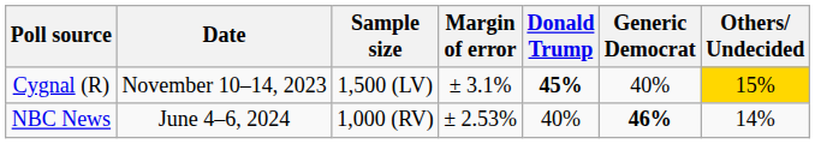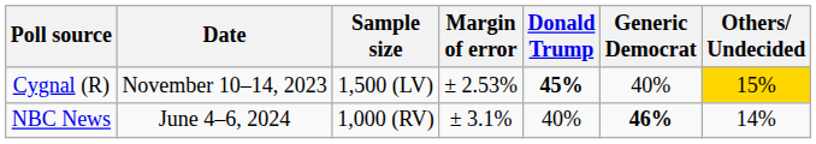 <table class="wikitable sortable mw-datatable" style="text-align:center;font-size:90%;line-height:17px">
 <tr>
 <th>Poll source</th>
 <th>Date</th>
 <th>Sample<br>size</th>
 <th>Margin<br>of error</th>
 <th class="unsortable"><a href='#'>Donald<br>Trump</a><br><small></small></th>
 <th class="unsortable">Generic<br>Democrat</th>
 <th class="unsortable">Others/<br>Undecided</th>
 </tr>
 <tr>
 <td><a href='#'>Cygnal</a> (R)</td>
 <td data-sort-value="2023-04-18">November 10–14, 2023</td>
 <td>1,500 (LV)</td>
-<td>± 3.1%</td>
+<td>± 2.53%</td>
 <td><strong>45%</strong></td>
 <td>40%</td>
 <td style="background: gold;">15%</td>
 </tr>
 <tr>
 <td><a href='#'>NBC News</a></td>
 <td>June 4–6, 2024</td>
 <td>1,000 (RV)</td>
-<td>± 2.53%</td>
+<td>± 3.1%</td>
 <td>40%</td>
 <td><strong>46%</strong></td>
 <td>14%</td>
 </tr>
 </table>
